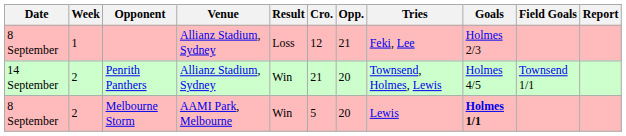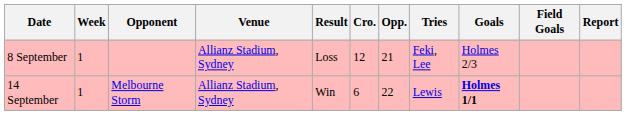 <table class="wikitable"  style="font-size:75%; width:100%;">
 <tr>
 <th>Date</th>
 <th>Week</th>
 <th>Opponent</th>
 <th>Venue</th>
 <th>Result</th>
 <th>Cro.</th>
 <th>Opp.</th>
 <th>Tries</th>
 <th>Goals</th>
 <th>Field Goals</th>
 <th>Report</th>
 </tr>
 <tr style="background: #fbb;">
 <td>8 September</td>
 <td>1</td>
 <td></td>
 <td><a href='#'>Allianz Stadium</a>, <a href='#'>Sydney</a></td>
 <td>Loss</td>
 <td>12</td>
 <td>21</td>
 <td><a href='#'>Feki</a>, <a href='#'>Lee</a></td>
 <td><a href='#'>Holmes</a> 2/3</td>
 <td></td>
 <td></td>
 </tr>
-<tr style="background: #cfc;">
+<tr style="background: #fbb;">
 <td>14 September</td>
-<td>2</td>
-<td> <a href='#'>Penrith Panthers</a></td>
+<td>1</td>
+<td> <a href='#'>Melbourne Storm</a></td>
 <td><a href='#'>Allianz Stadium</a>, <a href='#'>Sydney</a></td>
 <td>Win</td>
-<td>21</td>
-<td>20</td>
-<td><a href='#'>Townsend</a>, <a href='#'>Holmes</a>, <a href='#'>Lewis</a></td>
-<td><a href='#'>Holmes</a> 4/5</td>
-<td><a href='#'>Townsend</a> 1/1</td>
-<td></td>
-</tr>
-<tr style="background: #fbb;">
-<td>8 September</td>
-<td>2</td>
-<td> <a href='#'>Melbourne Storm</a></td>
-<td><a href='#'>AAMI Park</a>, <a href='#'>Melbourne</a></td>
-<td>Win</td>
-<td>5</td>
-<td>20</td>
+<td>6</td>
+<td>22</td>
 <td><a href='#'>Lewis</a></td>
 <td><strong><a href='#'>Holmes</a> 1/1</strong></td>
 <td></td>
 <td></td>
 </tr>
 </table>
